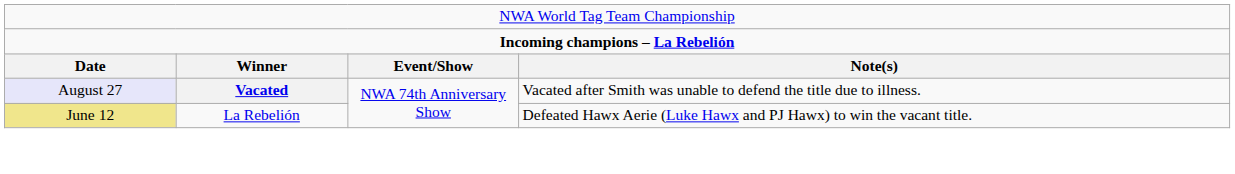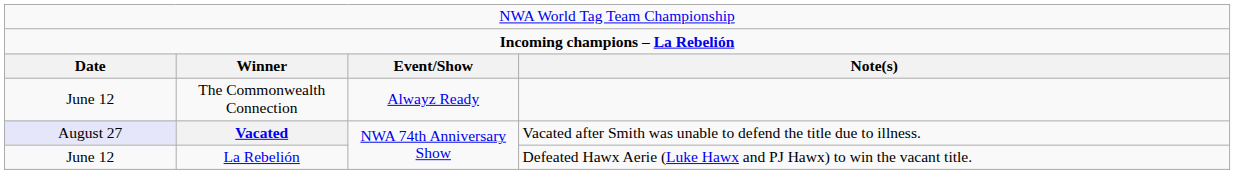 <table class="wikitable" style="text-align:center; width:100%;">
 <tr>
 <td colspan="4" style="text-align: center;"><a href='#'>NWA World Tag Team Championship</a></td>
 </tr>
 <tr>
 <td colspan="4" style="text-align: center;"><strong>Incoming champions – <a href='#'>La Rebelión</a> </strong></td>
 </tr>
 <tr>
 <th width=14%>Date</th>
 <th width=14%>Winner</th>
 <th width=14%>Event/Show</th>
 <th width=58%>Note(s)</th>
 </tr>
 <tr>
+<td>June 12</td>
+<td>The Commonwealth Connection<br></td>
+<td><a href='#'>Alwayz Ready</a></td>
+<td></td>
+</tr>
+<tr>
 <td style="background: lavender;">August 27</td>
 <th><a href='#'>Vacated</a></th>
 <td rowspan=2><a href='#'>NWA 74th Anniversary Show</a><br></td>
 <td align=left>Vacated after Smith was unable to defend the title due to illness.</td>
 </tr>
 <tr>
-<td style="background: khaki;">June 12</td>
+<td>June 12</td>
 <td><a href='#'>La Rebelión</a><br></td>
 <td align=left>Defeated Hawx Aerie (<a href='#'>Luke Hawx</a> and PJ Hawx) to win the vacant title.</td>
 </tr>
 </table>
